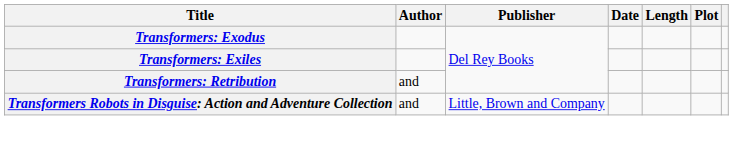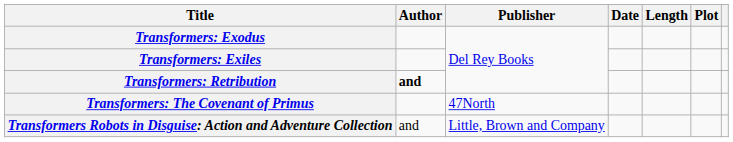 <table class="wikitable plainrowheaders sortable" style="margin-right: 0;">
 <tr>
 <th scope="col">Title</th>
 <th scope="col">Author</th>
 <th scope="col">Publisher</th>
 <th scope="col">Date</th>
 <th scope="col">Length</th>
 <th scope="col" class="unsortable">Plot</th>
 <th scope="col" class="unsortable"></th>
 </tr>
 <tr>
 <th scope="row"><em><a href='#'>Transformers: Exodus</a></em></th>
 <td></td>
 <td rowspan="3"><a href='#'>Del Rey Books</a></td>
 <td></td>
 <td></td>
 <td></td>
 <td style="text-align: center;"><br></td>
 </tr>
 <tr>
 <th scope="row"><em><a href='#'>Transformers: Exiles</a></em></th>
 <td></td>
 <td></td>
 <td></td>
 <td></td>
 <td style="text-align: center;"><br></td>
 </tr>
 <tr>
 <th scope="row"><em><a href='#'>Transformers: Retribution</a></em></th>
-<td> and </td>
+<td><strong> and </strong></td>
 <td></td>
 <td></td>
 <td></td>
 <td style="text-align: center;"><br></td>
+</tr>
+<tr>
+<th scope="row"><em><a href='#'>Transformers: The Covenant of Primus</a></em></th>
+<td></td>
+<td><a href='#'>47North</a></td>
+<td></td>
+<td></td>
+<td></td>
+<td style="text-align: center;"></td>
 </tr>
 <tr>
 <th scope="row"><em><a href='#'>Transformers Robots in Disguise</a>: Action and Adventure Collection</em></th>
 <td> and </td>
 <td><a href='#'>Little, Brown and Company</a></td>
 <td></td>
 <td></td>
 <td></td>
 <td style="text-align: center;"></td>
 </tr>
 </table>
